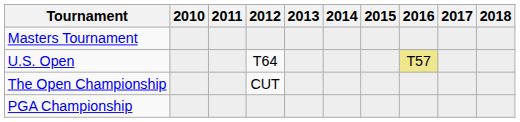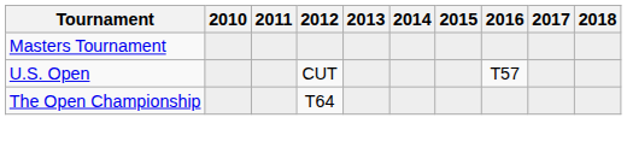 <table class="wikitable" style="font-size:95%;text-align:center;">
 <tr>
 <th>Tournament</th>
 <th>2010</th>
 <th>2011</th>
 <th>2012</th>
 <th>2013</th>
 <th>2014</th>
 <th>2015</th>
 <th>2016</th>
 <th>2017</th>
 <th>2018</th>
 </tr>
 <tr>
 <td align=left><a href='#'>Masters Tournament</a></td>
 <td style="background:#eeeeee;"></td>
 <td style="background:#eeeeee;"></td>
 <td style="background:#eeeeee;"></td>
 <td style="background:#eeeeee;"></td>
 <td style="background:#eeeeee;"></td>
 <td style="background:#eeeeee;"></td>
 <td style="background:#eeeeee;"></td>
 <td style="background:#eeeeee;"></td>
 <td style="background:#eeeeee;"></td>
 </tr>
 <tr>
 <td align=left><a href='#'>U.S. Open</a></td>
 <td style="background:#eeeeee;"></td>
 <td style="background:#eeeeee;"></td>
-<td>T64</td>
+<td>CUT</td>
 <td style="background:#eeeeee;"></td>
 <td style="background:#eeeeee;"></td>
 <td style="background:#eeeeee;"></td>
-<td style="background: khaki;">T57</td>
+<td>T57</td>
 <td style="background:#eeeeee;"></td>
 <td style="background:#eeeeee;"></td>
 </tr>
 <tr>
 <td align=left><a href='#'>The Open Championship</a></td>
 <td style="background:#eeeeee;"></td>
 <td style="background:#eeeeee;"></td>
-<td>CUT</td>
-<td style="background:#eeeeee;"></td>
-<td style="background:#eeeeee;"></td>
-<td style="background:#eeeeee;"></td>
-<td style="background:#eeeeee;"></td>
-<td style="background:#eeeeee;"></td>
-<td style="background:#eeeeee;"></td>
-</tr>
-<tr>
-<td align=left><a href='#'>PGA Championship</a></td>
-<td style="background:#eeeeee;"></td>
-<td style="background:#eeeeee;"></td>
-<td style="background:#eeeeee;"></td>
+<td>T64</td>
 <td style="background:#eeeeee;"></td>
 <td style="background:#eeeeee;"></td>
 <td style="background:#eeeeee;"></td>
 <td style="background:#eeeeee;"></td>
 <td style="background:#eeeeee;"></td>
 <td style="background:#eeeeee;"></td>
 </tr>
 </table>
